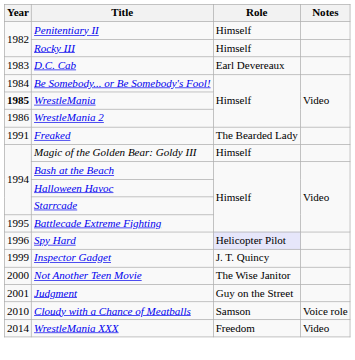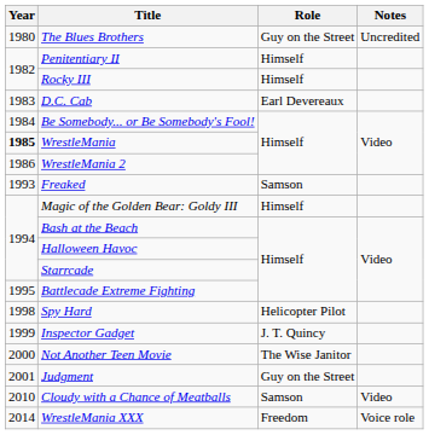 <table class="wikitable sortable">
 <tr>
 <th>Year</th>
 <th>Title</th>
 <th>Role</th>
 <th class="unsortable">Notes</th>
+</tr>
+<tr>
+<td>1980</td>
+<td><em><a href='#'>The Blues Brothers</a></em></td>
+<td>Guy on the Street</td>
+<td>Uncredited</td>
 </tr>
 <tr>
 <td rowspan=2>1982</td>
 <td><em><a href='#'>Penitentiary II</a></em></td>
 <td>Himself</td>
 <td></td>
 </tr>
 <tr>
 <td><em><a href='#'>Rocky III</a></em></td>
 <td>Himself</td>
 <td></td>
 </tr>
 <tr>
 <td>1983</td>
 <td><em><a href='#'>D.C. Cab</a></em></td>
 <td>Earl Devereaux</td>
 <td></td>
 </tr>
 <tr>
 <td>1984</td>
 <td><em><a href='#'>Be Somebody... or Be Somebody's Fool!</a></em></td>
 <td rowspan=3>Himself</td>
 <td rowspan=3>Video</td>
 </tr>
 <tr>
 <td><strong>1985</strong></td>
 <td><em><a href='#'>WrestleMania</a></em></td>
 </tr>
 <tr>
 <td>1986</td>
 <td><em><a href='#'>WrestleMania 2</a></em></td>
 </tr>
 <tr>
-<td>1991</td>
+<td>1993</td>
 <td><em><a href='#'>Freaked</a></em></td>
-<td>The Bearded Lady</td>
+<td>Samson</td>
 <td></td>
 </tr>
 <tr>
 <td rowspan=4>1994</td>
 <td><em>Magic of the Golden Bear: Goldy III</em></td>
 <td>Himself</td>
 <td></td>
 </tr>
 <tr>
 <td><em><a href='#'>Bash at the Beach</a></em></td>
 <td rowspan=4>Himself</td>
 <td rowspan=4>Video</td>
 </tr>
 <tr>
 <td><em><a href='#'>Halloween Havoc</a></em></td>
 </tr>
 <tr>
 <td><em><a href='#'>Starrcade</a></em></td>
 </tr>
 <tr>
 <td>1995</td>
 <td><em><a href='#'>Battlecade Extreme Fighting</a></em></td>
 </tr>
 <tr>
-<td>1996</td>
+<td>1998</td>
 <td><em><a href='#'>Spy Hard</a></em></td>
-<td style="background: lavender;">Helicopter Pilot</td>
+<td>Helicopter Pilot</td>
 <td></td>
 </tr>
 <tr>
 <td>1999</td>
 <td><em><a href='#'>Inspector Gadget</a></em></td>
 <td>J. T. Quincy</td>
 <td></td>
 </tr>
 <tr>
 <td>2000</td>
 <td><em><a href='#'>Not Another Teen Movie</a></em></td>
 <td>The Wise Janitor</td>
 <td></td>
 </tr>
 <tr>
 <td>2001</td>
 <td><em><a href='#'>Judgment</a></em></td>
 <td>Guy on the Street</td>
 <td></td>
 </tr>
 <tr>
 <td>2010</td>
 <td><em><a href='#'>Cloudy with a Chance of Meatballs</a></em></td>
 <td>Samson</td>
-<td>Voice role</td>
+<td>Video</td>
 </tr>
 <tr>
 <td>2014</td>
 <td><em><a href='#'>WrestleMania XXX</a></em></td>
 <td>Freedom</td>
-<td>Video</td>
+<td>Voice role</td>
 </tr>
 </table>
